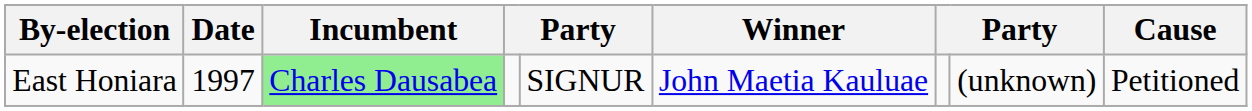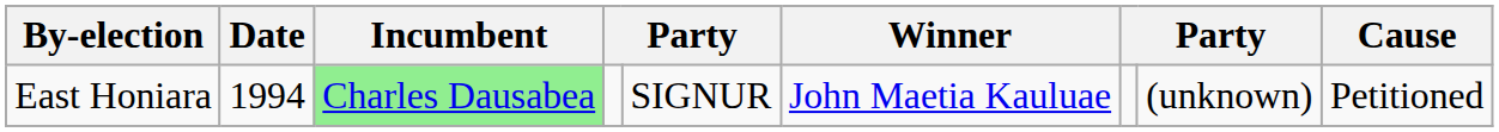 <table class="wikitable">
 <tr>
 <th>By-election</th>
 <th>Date</th>
 <th>Incumbent</th>
 <th colspan=2>Party</th>
 <th>Winner</th>
 <th colspan=2>Party</th>
 <th>Cause</th>
 </tr>
 <tr>
 <td>East Honiara</td>
-<td>1997</td>
+<td>1994</td>
 <td style="background: lightgreen;"><a href='#'>Charles Dausabea</a></td>
 <td style="background-color:inherit;"></td>
 <td>SIGNUR</td>
 <td><a href='#'>John Maetia Kauluae</a></td>
 <td style="background-color:inherit;"></td>
 <td>(unknown)</td>
 <td>Petitioned</td>
 </tr>
 </table>
